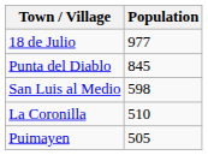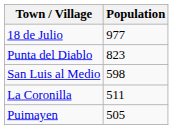 <table class="wikitable">
 <tr>
 <th>Town / Village</th>
 <th>Population</th>
 </tr>
 <tr>
 <td><a href='#'>18 de Julio</a></td>
 <td>977</td>
 </tr>
 <tr>
 <td><a href='#'>Punta del Diablo</a></td>
-<td>845</td>
+<td>823</td>
 </tr>
 <tr>
 <td><a href='#'>San Luis al Medio</a></td>
 <td>598</td>
 </tr>
 <tr>
 <td><a href='#'>La Coronilla</a></td>
-<td>510</td>
+<td>511</td>
 </tr>
 <tr>
 <td><a href='#'>Puimayen</a></td>
 <td>505</td>
 </tr>
 </table>
